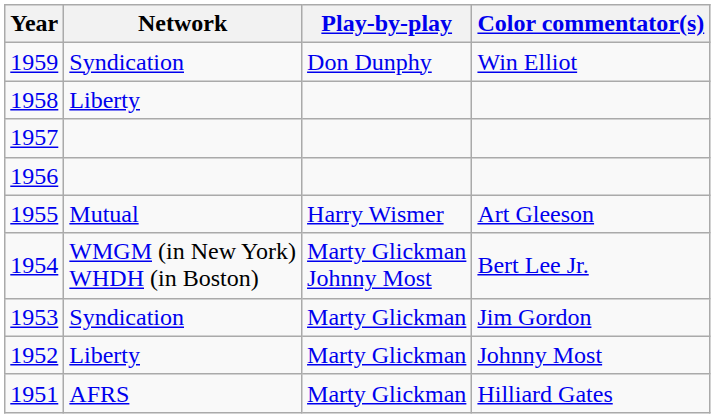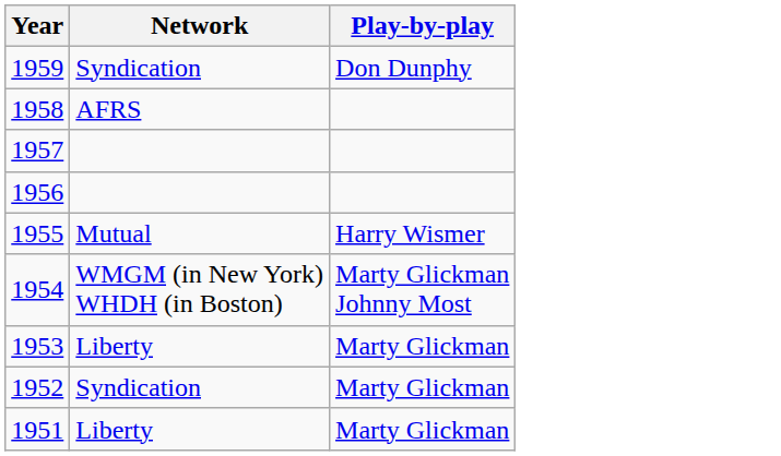 <table class=wikitable>
 <tr>
 <th>Year</th>
 <th>Network</th>
 <th><a href='#'>Play-by-play</a></th>
-<th><a href='#'>Color commentator(s)</a></th>
 </tr>
 <tr>
 <td><a href='#'>1959</a></td>
 <td><a href='#'>Syndication</a></td>
 <td><a href='#'>Don Dunphy</a></td>
-<td><a href='#'>Win Elliot</a></td>
 </tr>
 <tr>
 <td><a href='#'>1958</a></td>
-<td><a href='#'>Liberty</a></td>
-<td></td>
+<td><a href='#'>AFRS</a></td>
 <td></td>
 </tr>
 <tr>
 <td><a href='#'>1957</a></td>
-<td></td>
 <td></td>
 <td></td>
 </tr>
 <tr>
 <td><a href='#'>1956</a></td>
 <td></td>
 <td></td>
-<td></td>
 </tr>
 <tr>
 <td><a href='#'>1955</a></td>
 <td><a href='#'>Mutual</a></td>
 <td><a href='#'>Harry Wismer</a></td>
-<td><a href='#'>Art Gleeson</a></td>
 </tr>
 <tr>
 <td><a href='#'>1954</a></td>
 <td><a href='#'>WMGM</a> (in New York)<br><a href='#'>WHDH</a> (in Boston)</td>
 <td><a href='#'>Marty Glickman</a><br><a href='#'>Johnny Most</a></td>
-<td><a href='#'>Bert Lee Jr.</a><br></td>
 </tr>
 <tr>
 <td><a href='#'>1953</a></td>
-<td><a href='#'>Syndication</a></td>
+<td><a href='#'>Liberty</a></td>
 <td><a href='#'>Marty Glickman</a></td>
-<td><a href='#'>Jim Gordon</a></td>
 </tr>
 <tr>
 <td><a href='#'>1952</a></td>
-<td><a href='#'>Liberty</a></td>
+<td><a href='#'>Syndication</a></td>
 <td><a href='#'>Marty Glickman</a></td>
-<td><a href='#'>Johnny Most</a></td>
 </tr>
 <tr>
 <td><a href='#'>1951</a></td>
-<td><a href='#'>AFRS</a></td>
+<td><a href='#'>Liberty</a></td>
 <td><a href='#'>Marty Glickman</a></td>
-<td><a href='#'>Hilliard Gates</a></td>
 </tr>
 </table>
